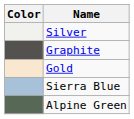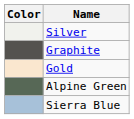 <table class="wikitable">
 <tr>
 <th>Color</th>
 <th>Name</th>
 </tr>
 <tr>
 <td bgcolor="f1f2ed"></td>
 <td><a href='#'>Silver</a></td>
 </tr>
 <tr>
 <td bgcolor="54524f"></td>
 <td><a href='#'>Graphite</a></td>
 </tr>
 <tr>
 <td bgcolor="fae7cf"></td>
 <td><a href='#'>Gold</a></td>
 </tr>
 <tr>
+<td bgcolor="576856"></td>
+<td>Alpine Green</td>
+</tr>
+<tr>
 <td bgcolor="a7c1d9"></td>
 <td>Sierra Blue</td>
 </tr>
-<tr>
-<td bgcolor="576856"></td>
-<td>Alpine Green</td>
-</tr>
 </table>
